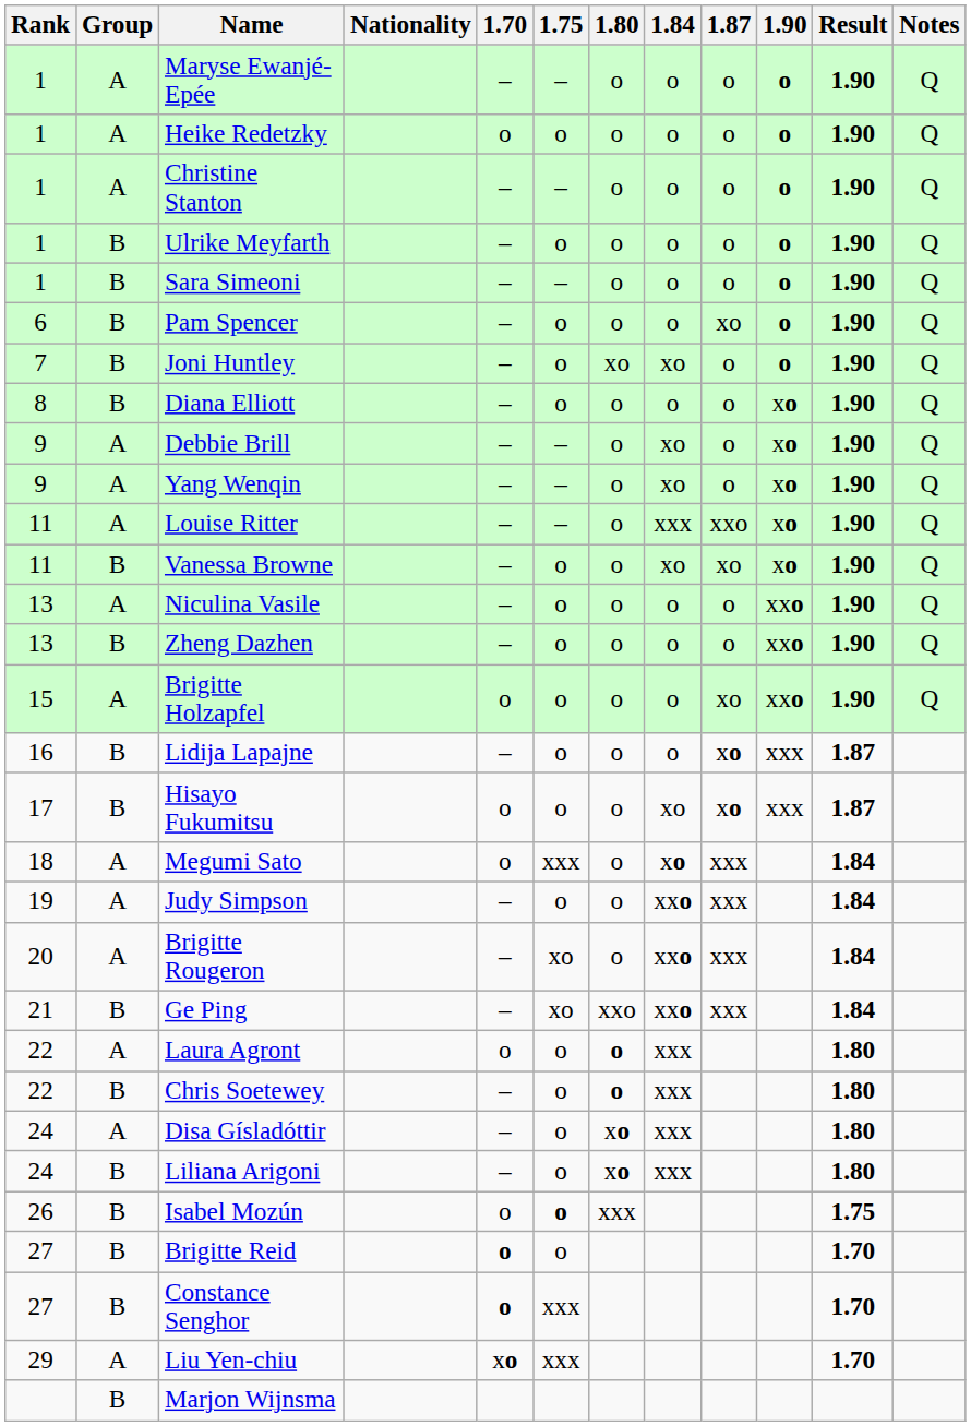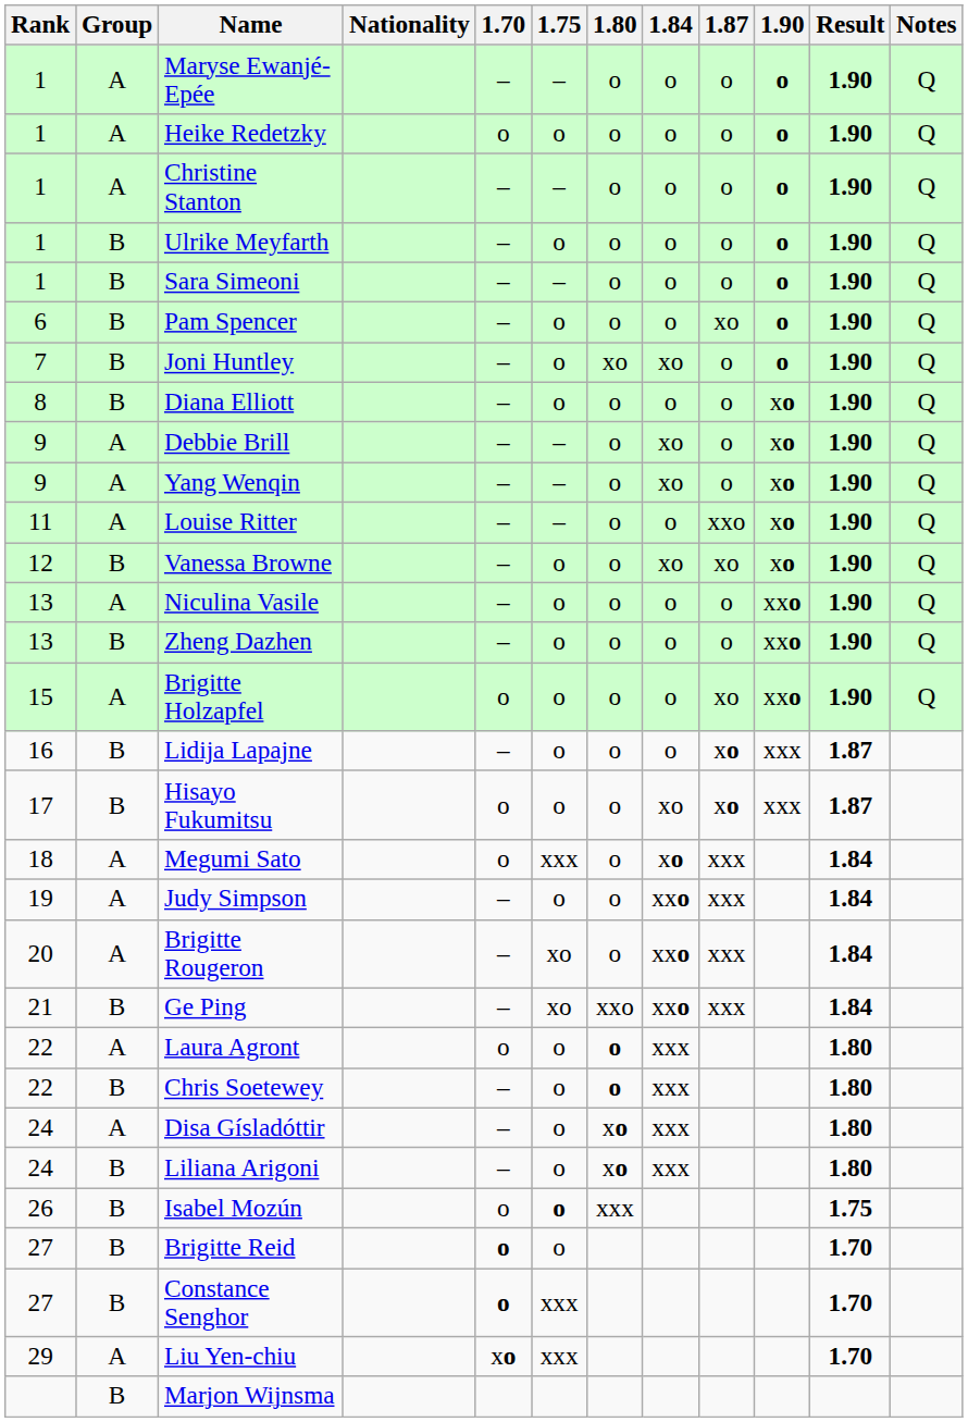 <table class="wikitable sortable" style="text-align:center">
 <tr>
 <th>Rank</th>
 <th>Group</th>
 <th>Name</th>
 <th>Nationality</th>
 <th>1.70</th>
 <th>1.75</th>
 <th>1.80</th>
 <th>1.84</th>
 <th>1.87</th>
 <th>1.90</th>
 <th>Result</th>
 <th>Notes</th>
 </tr>
 <tr bgcolor=ccffcc>
 <td>1</td>
 <td>A</td>
 <td align=left><a href='#'>Maryse Ewanjé-Epée</a></td>
 <td align=left></td>
 <td>–</td>
 <td>–</td>
 <td>o</td>
 <td>o</td>
 <td>o</td>
 <td><strong>o</strong></td>
 <td><strong>1.90</strong></td>
 <td>Q</td>
 </tr>
 <tr bgcolor=ccffcc>
 <td>1</td>
 <td>A</td>
 <td align=left><a href='#'>Heike Redetzky</a></td>
 <td align=left></td>
 <td>o</td>
 <td>o</td>
 <td>o</td>
 <td>o</td>
 <td>o</td>
 <td><strong>o</strong></td>
 <td><strong>1.90</strong></td>
 <td>Q</td>
 </tr>
 <tr bgcolor=ccffcc>
 <td>1</td>
 <td>A</td>
 <td align=left><a href='#'>Christine Stanton</a></td>
 <td align=left></td>
 <td>–</td>
 <td>–</td>
 <td>o</td>
 <td>o</td>
 <td>o</td>
 <td><strong>o</strong></td>
 <td><strong>1.90</strong></td>
 <td>Q</td>
 </tr>
 <tr bgcolor=ccffcc>
 <td>1</td>
 <td>B</td>
 <td align=left><a href='#'>Ulrike Meyfarth</a></td>
 <td align=left></td>
 <td>–</td>
 <td>o</td>
 <td>o</td>
 <td>o</td>
 <td>o</td>
 <td><strong>o</strong></td>
 <td><strong>1.90</strong></td>
 <td>Q</td>
 </tr>
 <tr bgcolor=ccffcc>
 <td>1</td>
 <td>B</td>
 <td align=left><a href='#'>Sara Simeoni</a></td>
 <td align=left></td>
 <td>–</td>
 <td>–</td>
 <td>o</td>
 <td>o</td>
 <td>o</td>
 <td><strong>o</strong></td>
 <td><strong>1.90</strong></td>
 <td>Q</td>
 </tr>
 <tr bgcolor=ccffcc>
 <td>6</td>
 <td>B</td>
 <td align=left><a href='#'>Pam Spencer</a></td>
 <td align=left></td>
 <td>–</td>
 <td>o</td>
 <td>o</td>
 <td>o</td>
 <td>xo</td>
 <td><strong>o</strong></td>
 <td><strong>1.90</strong></td>
 <td>Q</td>
 </tr>
 <tr bgcolor=ccffcc>
 <td>7</td>
 <td>B</td>
 <td align=left><a href='#'>Joni Huntley</a></td>
 <td align=left></td>
 <td>–</td>
 <td>o</td>
 <td>xo</td>
 <td>xo</td>
 <td>o</td>
 <td><strong>o</strong></td>
 <td><strong>1.90</strong></td>
 <td>Q</td>
 </tr>
 <tr bgcolor=ccffcc>
 <td>8</td>
 <td>B</td>
 <td align=left><a href='#'>Diana Elliott</a></td>
 <td align=left></td>
 <td>–</td>
 <td>o</td>
 <td>o</td>
 <td>o</td>
 <td>o</td>
 <td>x<strong>o</strong></td>
 <td><strong>1.90</strong></td>
 <td>Q</td>
 </tr>
 <tr bgcolor=ccffcc>
 <td>9</td>
 <td>A</td>
 <td align=left><a href='#'>Debbie Brill</a></td>
 <td align=left></td>
 <td>–</td>
 <td>–</td>
 <td>o</td>
 <td>xo</td>
 <td>o</td>
 <td>x<strong>o</strong></td>
 <td><strong>1.90</strong></td>
 <td>Q</td>
 </tr>
 <tr bgcolor=ccffcc>
 <td>9</td>
 <td>A</td>
 <td align=left><a href='#'>Yang Wenqin</a></td>
 <td align=left></td>
 <td>–</td>
 <td>–</td>
 <td>o</td>
 <td>xo</td>
 <td>o</td>
 <td>x<strong>o</strong></td>
 <td><strong>1.90</strong></td>
 <td>Q</td>
 </tr>
 <tr bgcolor=ccffcc>
 <td>11</td>
 <td>A</td>
 <td align=left><a href='#'>Louise Ritter</a></td>
 <td align=left></td>
 <td>–</td>
 <td>–</td>
 <td>o</td>
-<td>xxx</td>
+<td>o</td>
 <td>xxo</td>
 <td>x<strong>o</strong></td>
 <td><strong>1.90</strong></td>
 <td>Q</td>
 </tr>
 <tr bgcolor=ccffcc>
-<td>11</td>
+<td>12</td>
 <td>B</td>
 <td align=left><a href='#'>Vanessa Browne</a></td>
 <td align=left></td>
 <td>–</td>
 <td>o</td>
 <td>o</td>
 <td>xo</td>
 <td>xo</td>
 <td>x<strong>o</strong></td>
 <td><strong>1.90</strong></td>
 <td>Q</td>
 </tr>
 <tr bgcolor=ccffcc>
 <td>13</td>
 <td>A</td>
 <td align=left><a href='#'>Niculina Vasile</a></td>
 <td align=left></td>
 <td>–</td>
 <td>o</td>
 <td>o</td>
 <td>o</td>
 <td>o</td>
 <td>xx<strong>o</strong></td>
 <td><strong>1.90</strong></td>
 <td>Q</td>
 </tr>
 <tr bgcolor=ccffcc>
 <td>13</td>
 <td>B</td>
 <td align=left><a href='#'>Zheng Dazhen</a></td>
 <td align=left></td>
 <td>–</td>
 <td>o</td>
 <td>o</td>
 <td>o</td>
 <td>o</td>
 <td>xx<strong>o</strong></td>
 <td><strong>1.90</strong></td>
 <td>Q</td>
 </tr>
 <tr bgcolor=ccffcc>
 <td>15</td>
 <td>A</td>
 <td align=left><a href='#'>Brigitte Holzapfel</a></td>
 <td align=left></td>
 <td>o</td>
 <td>o</td>
 <td>o</td>
 <td>o</td>
 <td>xo</td>
 <td>xx<strong>o</strong></td>
 <td><strong>1.90</strong></td>
 <td>Q</td>
 </tr>
 <tr>
 <td>16</td>
 <td>B</td>
 <td align=left><a href='#'>Lidija Lapajne</a></td>
 <td align=left></td>
 <td>–</td>
 <td>o</td>
 <td>o</td>
 <td>o</td>
 <td>x<strong>o</strong></td>
 <td>xxx</td>
 <td><strong>1.87</strong></td>
 <td></td>
 </tr>
 <tr>
 <td>17</td>
 <td>B</td>
 <td align=left><a href='#'>Hisayo Fukumitsu</a></td>
 <td align=left></td>
 <td>o</td>
 <td>o</td>
 <td>o</td>
 <td>xo</td>
 <td>x<strong>o</strong></td>
 <td>xxx</td>
 <td><strong>1.87</strong></td>
 <td></td>
 </tr>
 <tr>
 <td>18</td>
 <td>A</td>
 <td align=left><a href='#'>Megumi Sato</a></td>
 <td align=left></td>
 <td>o</td>
 <td>xxx</td>
 <td>o</td>
 <td>x<strong>o</strong></td>
 <td>xxx</td>
 <td></td>
 <td><strong>1.84</strong></td>
 <td></td>
 </tr>
 <tr>
 <td>19</td>
 <td>A</td>
 <td align=left><a href='#'>Judy Simpson</a></td>
 <td align=left></td>
 <td>–</td>
 <td>o</td>
 <td>o</td>
 <td>xx<strong>o</strong></td>
 <td>xxx</td>
 <td></td>
 <td><strong>1.84</strong></td>
 <td></td>
 </tr>
 <tr>
 <td>20</td>
 <td>A</td>
 <td align=left><a href='#'>Brigitte Rougeron</a></td>
 <td align=left></td>
 <td>–</td>
 <td>xo</td>
 <td>o</td>
 <td>xx<strong>o</strong></td>
 <td>xxx</td>
 <td></td>
 <td><strong>1.84</strong></td>
 <td></td>
 </tr>
 <tr>
 <td>21</td>
 <td>B</td>
 <td align=left><a href='#'>Ge Ping</a></td>
 <td align=left></td>
 <td>–</td>
 <td>xo</td>
 <td>xxo</td>
 <td>xx<strong>o</strong></td>
 <td>xxx</td>
 <td></td>
 <td><strong>1.84</strong></td>
 <td></td>
 </tr>
 <tr>
 <td>22</td>
 <td>A</td>
 <td align=left><a href='#'>Laura Agront</a></td>
 <td align=left></td>
 <td>o</td>
 <td>o</td>
 <td><strong>o</strong></td>
 <td>xxx</td>
 <td></td>
 <td></td>
 <td><strong>1.80</strong></td>
 <td></td>
 </tr>
 <tr>
 <td>22</td>
 <td>B</td>
 <td align=left><a href='#'>Chris Soetewey</a></td>
 <td align=left></td>
 <td>–</td>
 <td>o</td>
 <td><strong>o</strong></td>
 <td>xxx</td>
 <td></td>
 <td></td>
 <td><strong>1.80</strong></td>
 <td></td>
 </tr>
 <tr>
 <td>24</td>
 <td>A</td>
 <td align=left><a href='#'>Disa Gísladóttir</a></td>
 <td align=left></td>
 <td>–</td>
 <td>o</td>
 <td>x<strong>o</strong></td>
 <td>xxx</td>
 <td></td>
 <td></td>
 <td><strong>1.80</strong></td>
 <td></td>
 </tr>
 <tr>
 <td>24</td>
 <td>B</td>
 <td align=left><a href='#'>Liliana Arigoni</a></td>
 <td align=left></td>
 <td>–</td>
 <td>o</td>
 <td>x<strong>o</strong></td>
 <td>xxx</td>
 <td></td>
 <td></td>
 <td><strong>1.80</strong></td>
 <td></td>
 </tr>
 <tr>
 <td>26</td>
 <td>B</td>
 <td align=left><a href='#'>Isabel Mozún</a></td>
 <td align=left></td>
 <td>o</td>
 <td><strong>o</strong></td>
 <td>xxx</td>
 <td></td>
 <td></td>
 <td></td>
 <td><strong>1.75</strong></td>
 <td></td>
 </tr>
 <tr>
 <td>27</td>
 <td>B</td>
 <td align=left><a href='#'>Brigitte Reid</a></td>
 <td align=left></td>
 <td><strong>o</strong></td>
 <td>o</td>
 <td></td>
 <td></td>
 <td></td>
 <td></td>
 <td><strong>1.70</strong></td>
 <td></td>
 </tr>
 <tr>
 <td>27</td>
 <td>B</td>
 <td align=left><a href='#'>Constance Senghor</a></td>
 <td align=left></td>
 <td><strong>o</strong></td>
 <td>xxx</td>
 <td></td>
 <td></td>
 <td></td>
 <td></td>
 <td><strong>1.70</strong></td>
 <td></td>
 </tr>
 <tr>
 <td>29</td>
 <td>A</td>
 <td align=left><a href='#'>Liu Yen-chiu</a></td>
 <td align=left></td>
 <td>x<strong>o</strong></td>
 <td>xxx</td>
 <td></td>
 <td></td>
 <td></td>
 <td></td>
 <td><strong>1.70</strong></td>
 <td></td>
 </tr>
 <tr>
 <td></td>
 <td>B</td>
 <td align=left><a href='#'>Marjon Wijnsma</a></td>
 <td align=left></td>
 <td></td>
 <td></td>
 <td></td>
 <td></td>
 <td></td>
 <td></td>
 <td><strong></strong></td>
 <td></td>
 </tr>
 </table>
